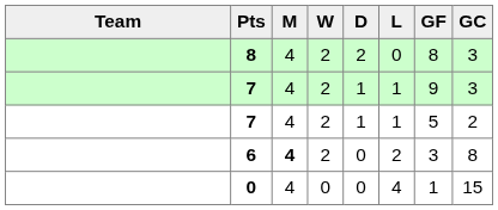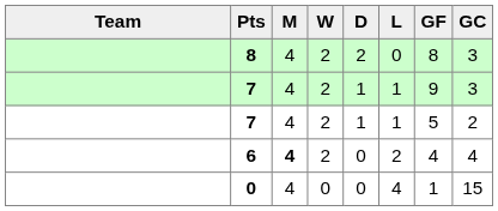 <table style=border-collapse:collapse border=1 cellspacing=0 cellpadding=5>
 <tr align=center bgcolor=#efefef>
 <th width=185>Team</th>
 <th width=20>Pts</th>
 <th width=20>M</th>
 <th width=20>W</th>
 <th width=20>D</th>
 <th width=20>L</th>
 <th width=20>GF</th>
 <th width=20>GC</th>
 </tr>
 <tr align=center bgcolor=#ccffcc>
 <td style="text-align:left;"></td>
 <td><strong>8</strong></td>
 <td>4</td>
 <td>2</td>
 <td>2</td>
 <td>0</td>
 <td>8</td>
 <td>3</td>
 </tr>
 <tr align=center bgcolor=#ccffcc>
 <td style="text-align:left;"></td>
 <td><strong>7</strong></td>
 <td>4</td>
 <td>2</td>
 <td>1</td>
 <td>1</td>
 <td>9</td>
 <td>3</td>
 </tr>
 <tr align=center>
 <td style="text-align:left;"></td>
 <td><strong>7</strong></td>
 <td>4</td>
 <td>2</td>
 <td>1</td>
 <td>1</td>
 <td>5</td>
 <td>2</td>
 </tr>
 <tr align=center>
 <td style="text-align:left;"></td>
 <td><strong>6</strong></td>
 <td><strong>4</strong></td>
 <td>2</td>
 <td>0</td>
 <td>2</td>
-<td>3</td>
-<td>8</td>
+<td>4</td>
+<td>4</td>
 </tr>
 <tr align=center>
 <td style="text-align:left;"></td>
 <td><strong>0</strong></td>
 <td>4</td>
 <td>0</td>
 <td>0</td>
 <td>4</td>
 <td>1</td>
 <td>15</td>
 </tr>
 </table>
